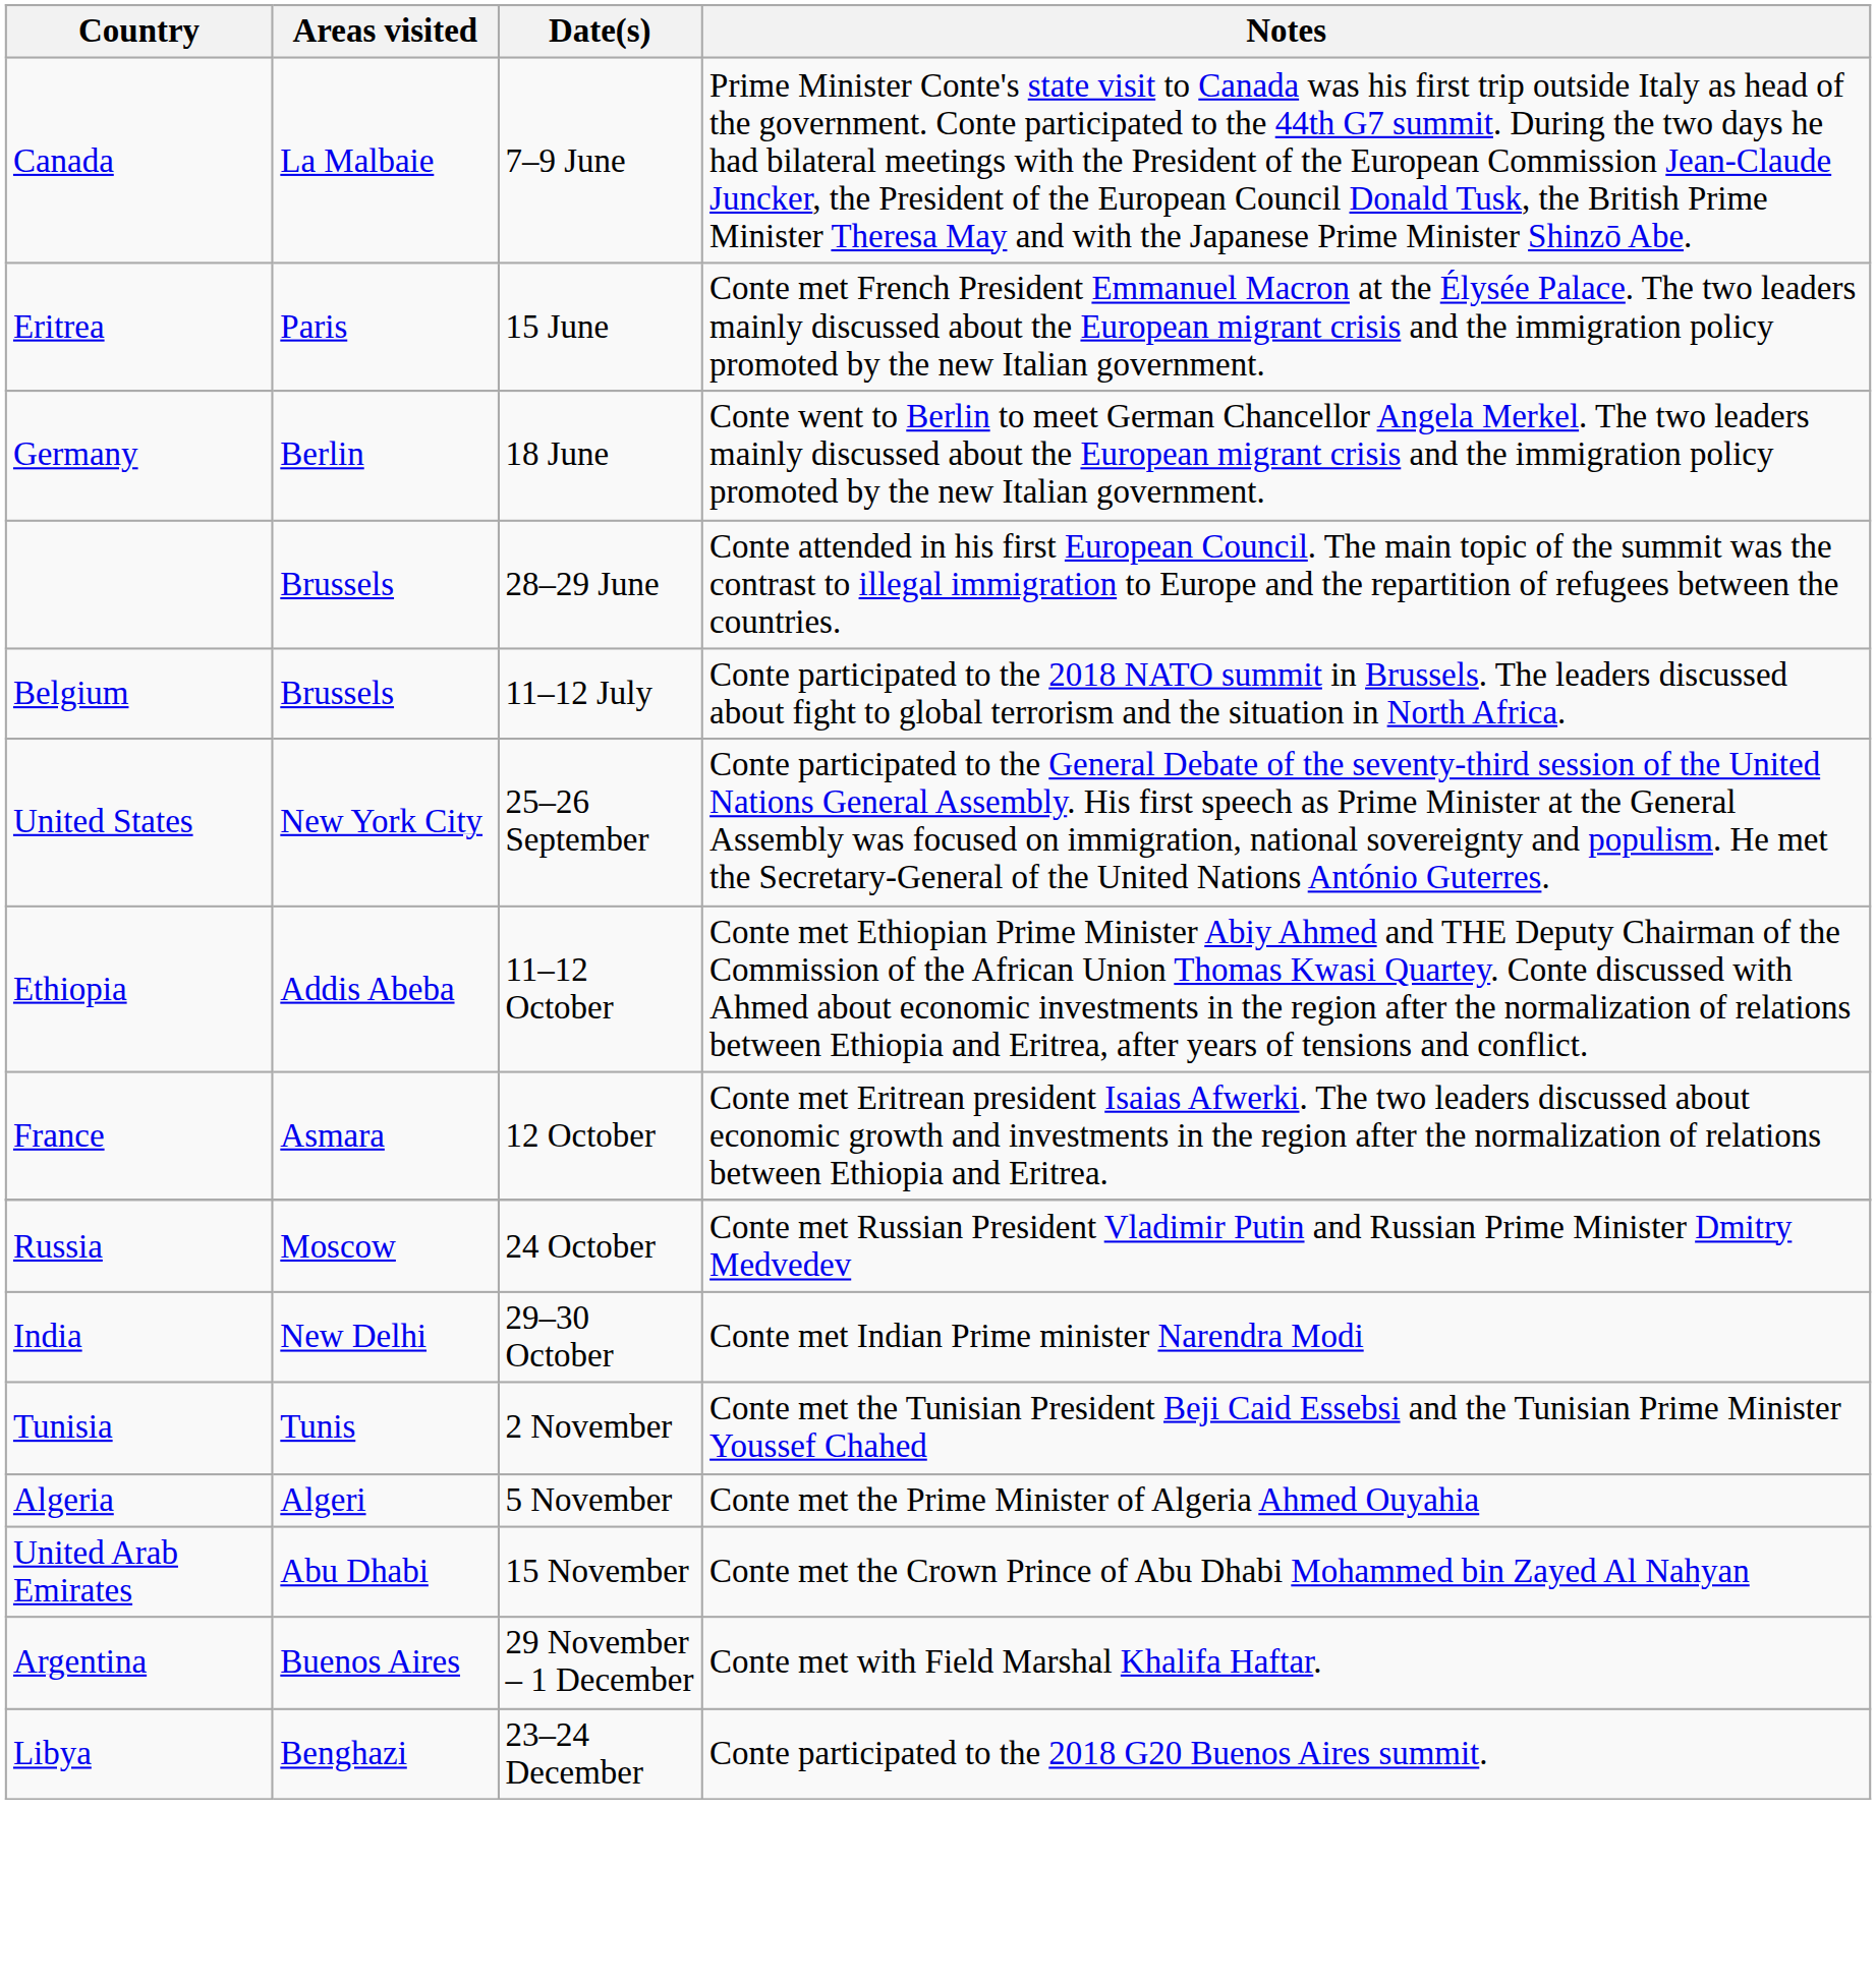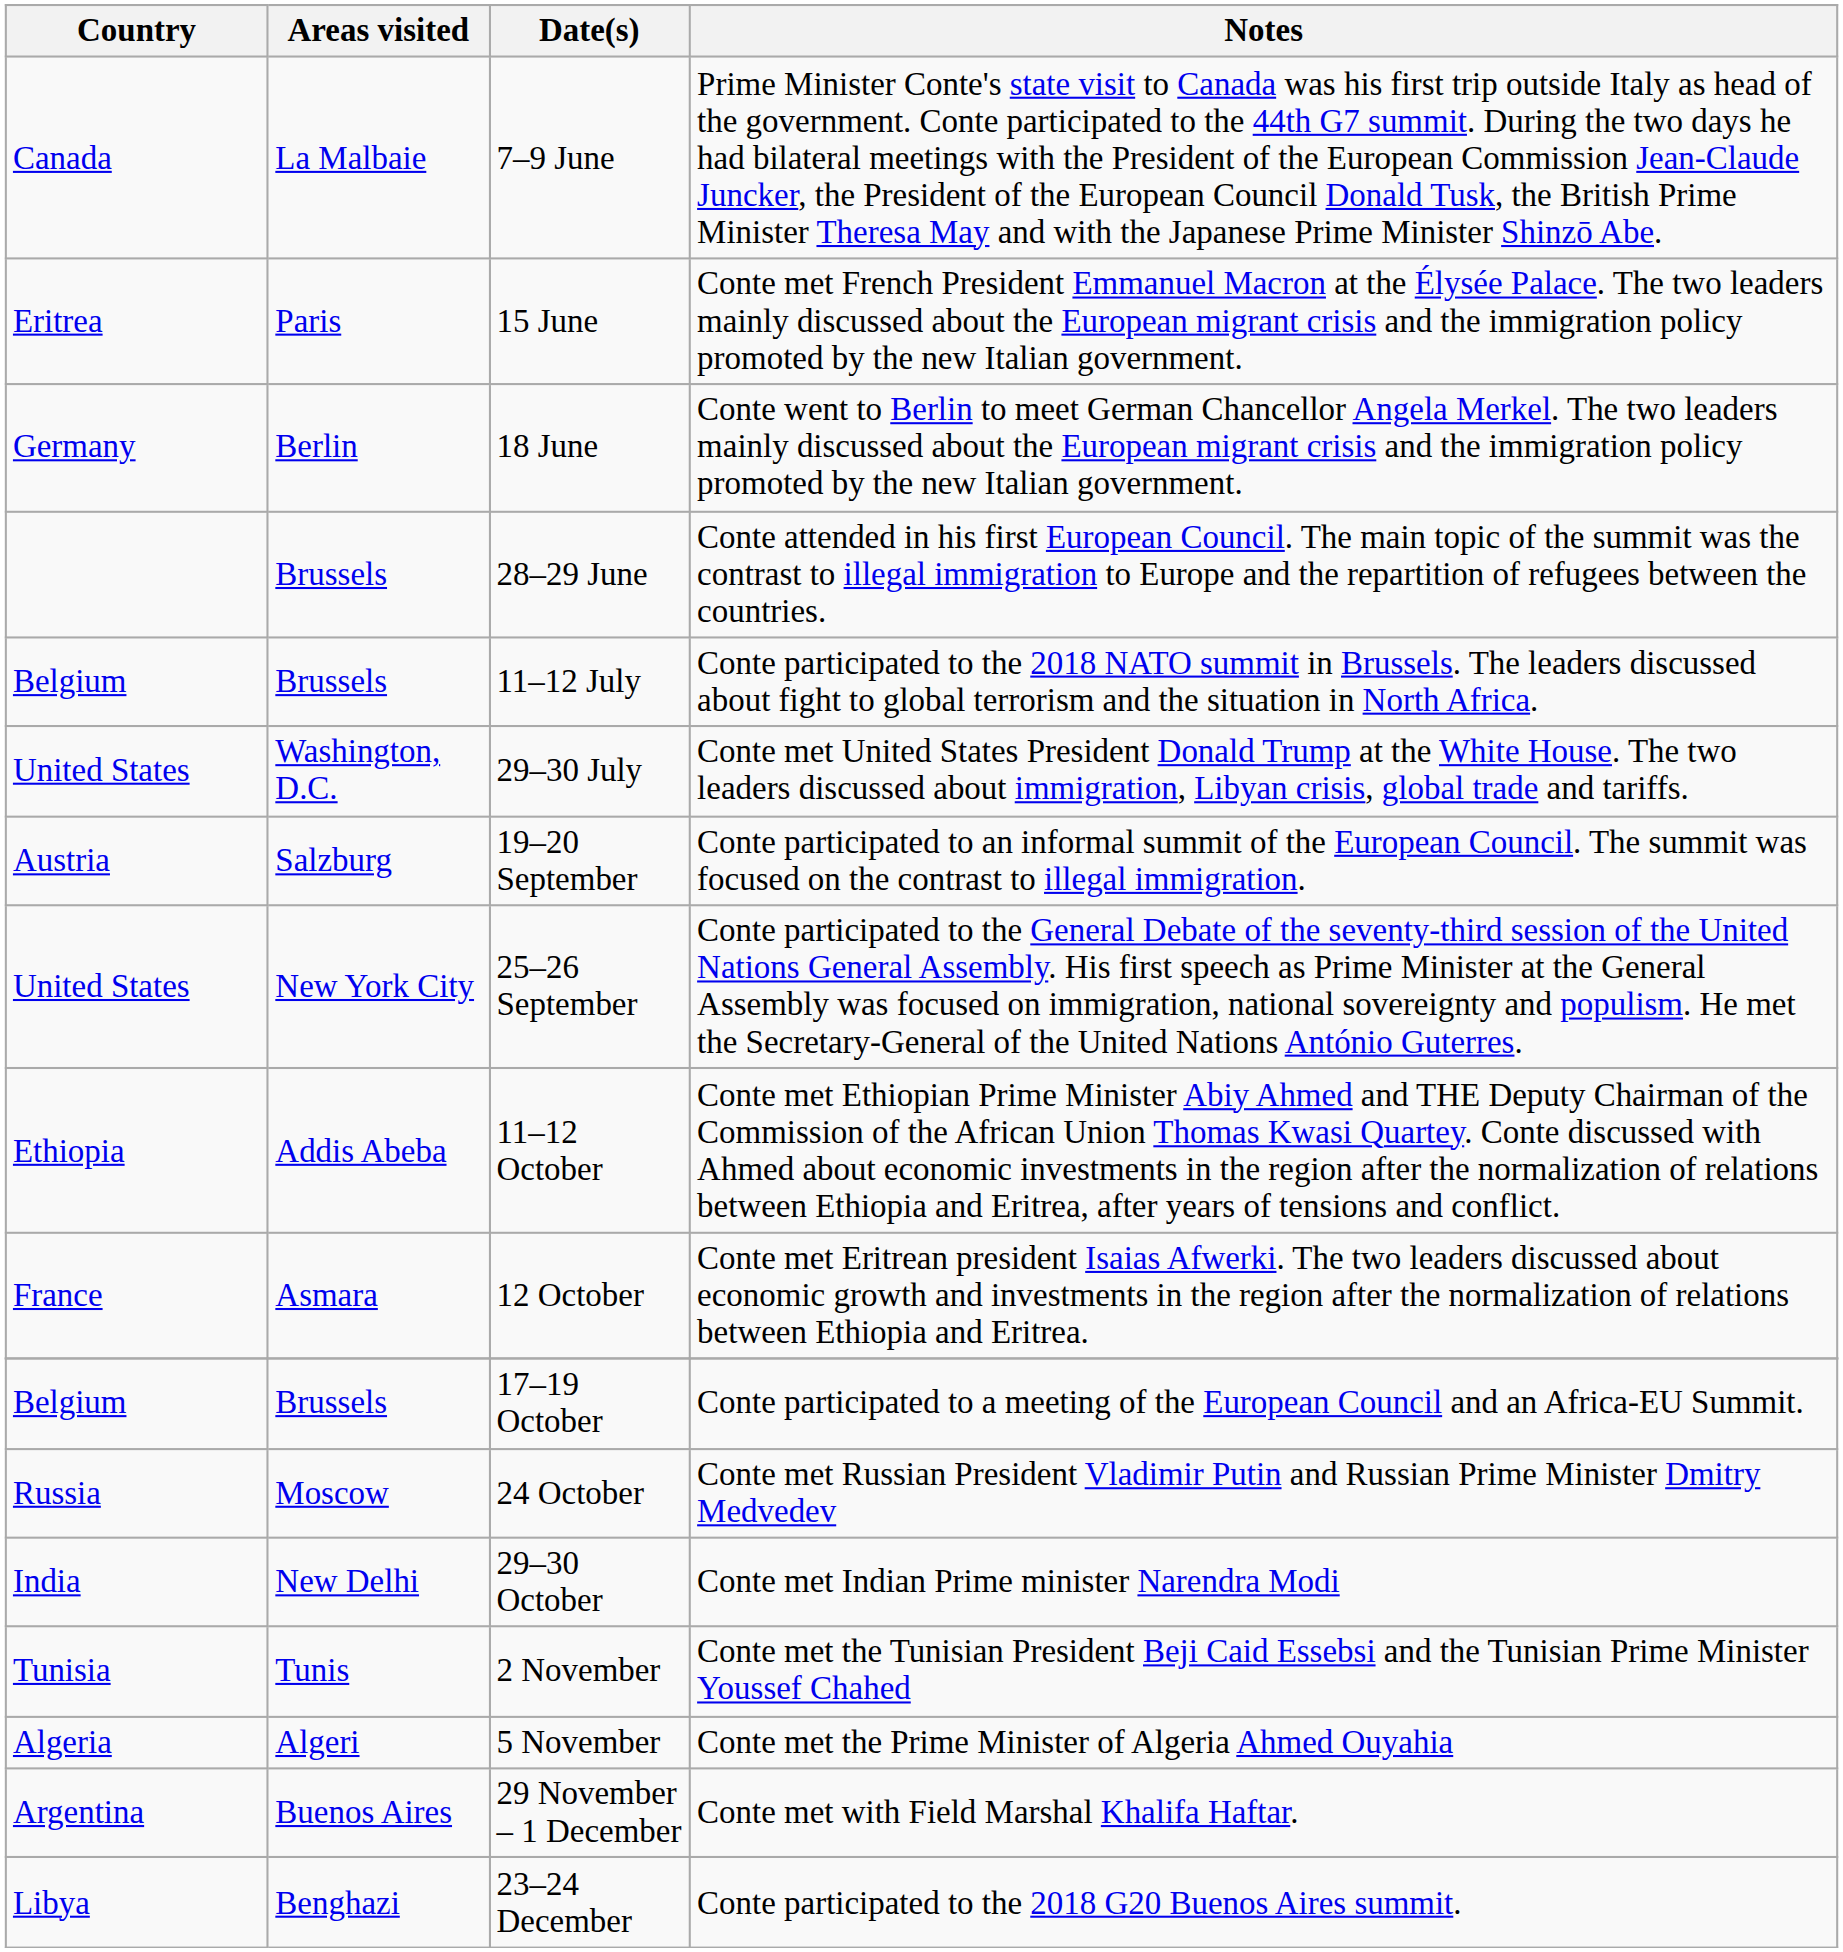 <table class="wikitable" style="margin: 1em auto 1em auto">
 <tr>
 <th width=120>Country</th>
 <th width=100>Areas visited</th>
 <th width=90>Date(s)</th>
 <th width=550>Notes</th>
 </tr>
 <tr>
 <td> <a href='#'>Canada</a></td>
 <td><a href='#'>La Malbaie</a></td>
 <td>7–9 June</td>
 <td> Prime Minister Conte's <a href='#'>state visit</a> to <a href='#'>Canada</a> was his first trip outside Italy as head of the government. Conte participated to the <a href='#'>44th G7 summit</a>. During the two days he had bilateral meetings with the President of the European Commission <a href='#'>Jean-Claude Juncker</a>, the President of the European Council <a href='#'>Donald Tusk</a>, the British Prime Minister <a href='#'>Theresa May</a> and with the Japanese Prime Minister <a href='#'>Shinzō Abe</a>.</td>
 </tr>
 <tr>
 <td> <a href='#'>Eritrea</a></td>
 <td><a href='#'>Paris</a></td>
 <td>15 June</td>
 <td> Conte met French President <a href='#'>Emmanuel Macron</a> at the <a href='#'>Élysée Palace</a>. The two leaders mainly discussed about the <a href='#'>European migrant crisis</a> and the immigration policy promoted by the new Italian government.</td>
 </tr>
 <tr>
 <td> <a href='#'>Germany</a></td>
 <td><a href='#'>Berlin</a></td>
 <td>18 June</td>
 <td> Conte went to <a href='#'>Berlin</a> to meet German Chancellor <a href='#'>Angela Merkel</a>. The two leaders mainly discussed about the <a href='#'>European migrant crisis</a> and the immigration policy promoted by the new Italian government.</td>
 </tr>
 <tr>
 <td></td>
 <td><a href='#'>Brussels</a></td>
 <td>28–29 June</td>
 <td>Conte attended in his first <a href='#'>European Council</a>. The main topic of the summit was the contrast to <a href='#'>illegal immigration</a> to Europe and the repartition of refugees between the countries.</td>
 </tr>
 <tr>
 <td> <a href='#'>Belgium</a></td>
 <td><a href='#'>Brussels</a></td>
 <td>11–12 July</td>
 <td>Conte participated to the <a href='#'>2018 NATO summit</a> in <a href='#'>Brussels</a>. The leaders discussed about fight to global terrorism and the situation in <a href='#'>North Africa</a>.</td>
 </tr>
 <tr>
 <td> <a href='#'>United States</a></td>
+<td><a href='#'>Washington, D.C.</a></td>
+<td>29–30 July</td>
+<td> Conte met United States President <a href='#'>Donald Trump</a> at the <a href='#'>White House</a>. The two leaders discussed about <a href='#'>immigration</a>, <a href='#'>Libyan crisis</a>, <a href='#'>global trade</a> and tariffs.</td>
+</tr>
+<tr>
+<td> <a href='#'>Austria</a></td>
+<td><a href='#'>Salzburg</a></td>
+<td>19–20 September</td>
+<td>Conte participated to an informal summit of the <a href='#'>European Council</a>. The summit was focused on the contrast to <a href='#'>illegal immigration</a>.</td>
+</tr>
+<tr>
+<td> <a href='#'>United States</a></td>
 <td><a href='#'>New York City</a></td>
 <td>25–26 September</td>
 <td>Conte participated to the <a href='#'>General Debate of the seventy-third session of the United Nations General Assembly</a>. His first speech as Prime Minister at the General Assembly was focused on immigration, national sovereignty and <a href='#'>populism</a>. He met the Secretary-General of the United Nations <a href='#'>António Guterres</a>.</td>
 </tr>
 <tr>
 <td> <a href='#'>Ethiopia</a></td>
 <td><a href='#'>Addis Abeba</a></td>
 <td>11–12 October</td>
 <td> Conte met Ethiopian Prime Minister <a href='#'>Abiy Ahmed</a> and THE Deputy Chairman of the Commission of the African Union <a href='#'>Thomas Kwasi Quartey</a>. Conte discussed with Ahmed about economic investments in the region after the normalization of relations between Ethiopia and Eritrea, after years of tensions and conflict.</td>
 </tr>
 <tr>
 <td> <a href='#'>France</a></td>
 <td><a href='#'>Asmara</a></td>
 <td>12 October</td>
 <td> Conte met Eritrean president <a href='#'>Isaias Afwerki</a>. The two leaders discussed about economic growth and investments in the region after the normalization of relations between Ethiopia and Eritrea.</td>
 </tr>
 <tr>
+</tr>
+<tr>
+<td> <a href='#'>Belgium</a></td>
+<td><a href='#'>Brussels</a></td>
+<td>17–19 October</td>
+<td>Conte participated to a meeting of the <a href='#'>European Council</a> and an Africa-EU Summit.</td>
 </tr>
 <tr>
 <td> <a href='#'>Russia</a></td>
 <td><a href='#'>Moscow</a></td>
 <td>24 October</td>
 <td> Conte met Russian President <a href='#'>Vladimir Putin</a> and Russian Prime Minister <a href='#'>Dmitry Medvedev</a></td>
 </tr>
 <tr>
 <td> <a href='#'>India</a></td>
 <td><a href='#'>New Delhi</a></td>
 <td>29–30 October</td>
 <td> Conte met Indian Prime minister <a href='#'>Narendra Modi</a></td>
 </tr>
 <tr>
 <td> <a href='#'>Tunisia</a></td>
 <td><a href='#'>Tunis</a></td>
 <td>2 November</td>
 <td> Conte met the Tunisian President <a href='#'>Beji Caid Essebsi</a> and the Tunisian Prime Minister <a href='#'>Youssef Chahed</a></td>
 </tr>
 <tr>
 <td> <a href='#'>Algeria</a></td>
 <td><a href='#'>Algeri</a></td>
 <td>5 November</td>
 <td>Conte met the Prime Minister of Algeria <a href='#'>Ahmed Ouyahia</a></td>
 </tr>
 <tr>
-<td> <a href='#'>United Arab Emirates</a></td>
-<td><a href='#'>Abu Dhabi</a></td>
-<td>15 November</td>
-<td>Conte met the Crown Prince of Abu Dhabi <a href='#'>Mohammed bin Zayed Al Nahyan</a></td>
-</tr>
-<tr>
 <td> <a href='#'>Argentina</a></td>
 <td><a href='#'>Buenos Aires</a></td>
 <td>29 November – 1 December</td>
 <td> Conte met with Field Marshal <a href='#'>Khalifa Haftar</a>.</td>
 </tr>
 <tr>
 <td> <a href='#'>Libya</a></td>
 <td><a href='#'>Benghazi</a></td>
 <td>23–24 December</td>
 <td> Conte participated to the <a href='#'>2018 G20 Buenos Aires summit</a>.</td>
 </tr>
 </table>
